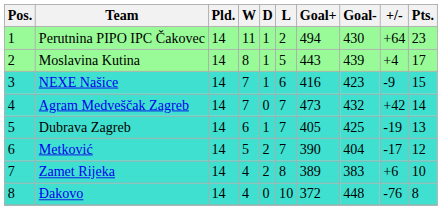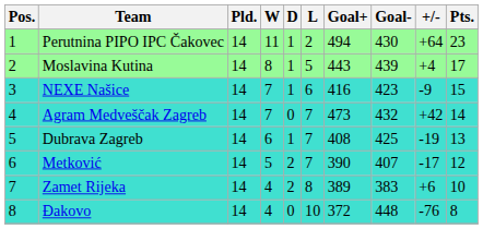 <table class="wikitable">
 <tr>
 <th>Pos.</th>
 <th>Team</th>
 <th>Pld.</th>
 <th>W</th>
 <th>D</th>
 <th>L</th>
 <th>Goal+</th>
 <th>Goal-</th>
 <th>+/-</th>
 <th>Pts.</th>
 </tr>
 <tr style="background:palegreen;">
 <td>1</td>
 <td>Perutnina PIPO IPC Čakovec</td>
 <td>14</td>
 <td>11</td>
 <td>1</td>
 <td>2</td>
 <td>494</td>
 <td>430</td>
 <td>+64</td>
 <td>23</td>
 </tr>
 <tr style="background:palegreen;">
 <td>2</td>
 <td>Moslavina Kutina</td>
 <td>14</td>
 <td>8</td>
 <td>1</td>
 <td>5</td>
 <td>443</td>
 <td>439</td>
 <td>+4</td>
 <td>17</td>
 </tr>
 <tr style="background:turquoise;">
 <td>3</td>
 <td><a href='#'>NEXE Našice</a></td>
 <td>14</td>
 <td>7</td>
 <td>1</td>
 <td>6</td>
 <td>416</td>
 <td>423</td>
 <td>-9</td>
 <td>15</td>
 </tr>
 <tr style="background:turquoise;">
 <td>4</td>
 <td><a href='#'>Agram Medveščak Zagreb</a></td>
 <td>14</td>
 <td>7</td>
 <td>0</td>
 <td>7</td>
 <td>473</td>
 <td>432</td>
 <td>+42</td>
 <td>14</td>
 </tr>
 <tr style="background:turquoise;">
 <td>5</td>
 <td>Dubrava Zagreb</td>
 <td>14</td>
 <td>6</td>
 <td>1</td>
 <td>7</td>
-<td>405</td>
+<td>408</td>
 <td>425</td>
 <td>-19</td>
 <td>13</td>
 </tr>
 <tr style="background:turquoise;">
 <td>6</td>
 <td><a href='#'>Metković</a></td>
 <td>14</td>
 <td>5</td>
 <td>2</td>
 <td>7</td>
 <td>390</td>
-<td>404</td>
+<td>407</td>
 <td>-17</td>
 <td>12</td>
 </tr>
 <tr style="background:turquoise;">
 <td>7</td>
 <td><a href='#'>Zamet Rijeka</a></td>
 <td>14</td>
 <td>4</td>
 <td>2</td>
 <td>8</td>
 <td>389</td>
 <td>383</td>
 <td>+6</td>
 <td>10</td>
 </tr>
 <tr style="background:turquoise;">
 <td>8</td>
 <td><a href='#'>Đakovo</a></td>
 <td>14</td>
 <td>4</td>
 <td>0</td>
 <td>10</td>
 <td>372</td>
 <td>448</td>
 <td>-76</td>
 <td>8</td>
 </tr>
 <tr style="background:turquoise;">
 </tr>
 </table>
